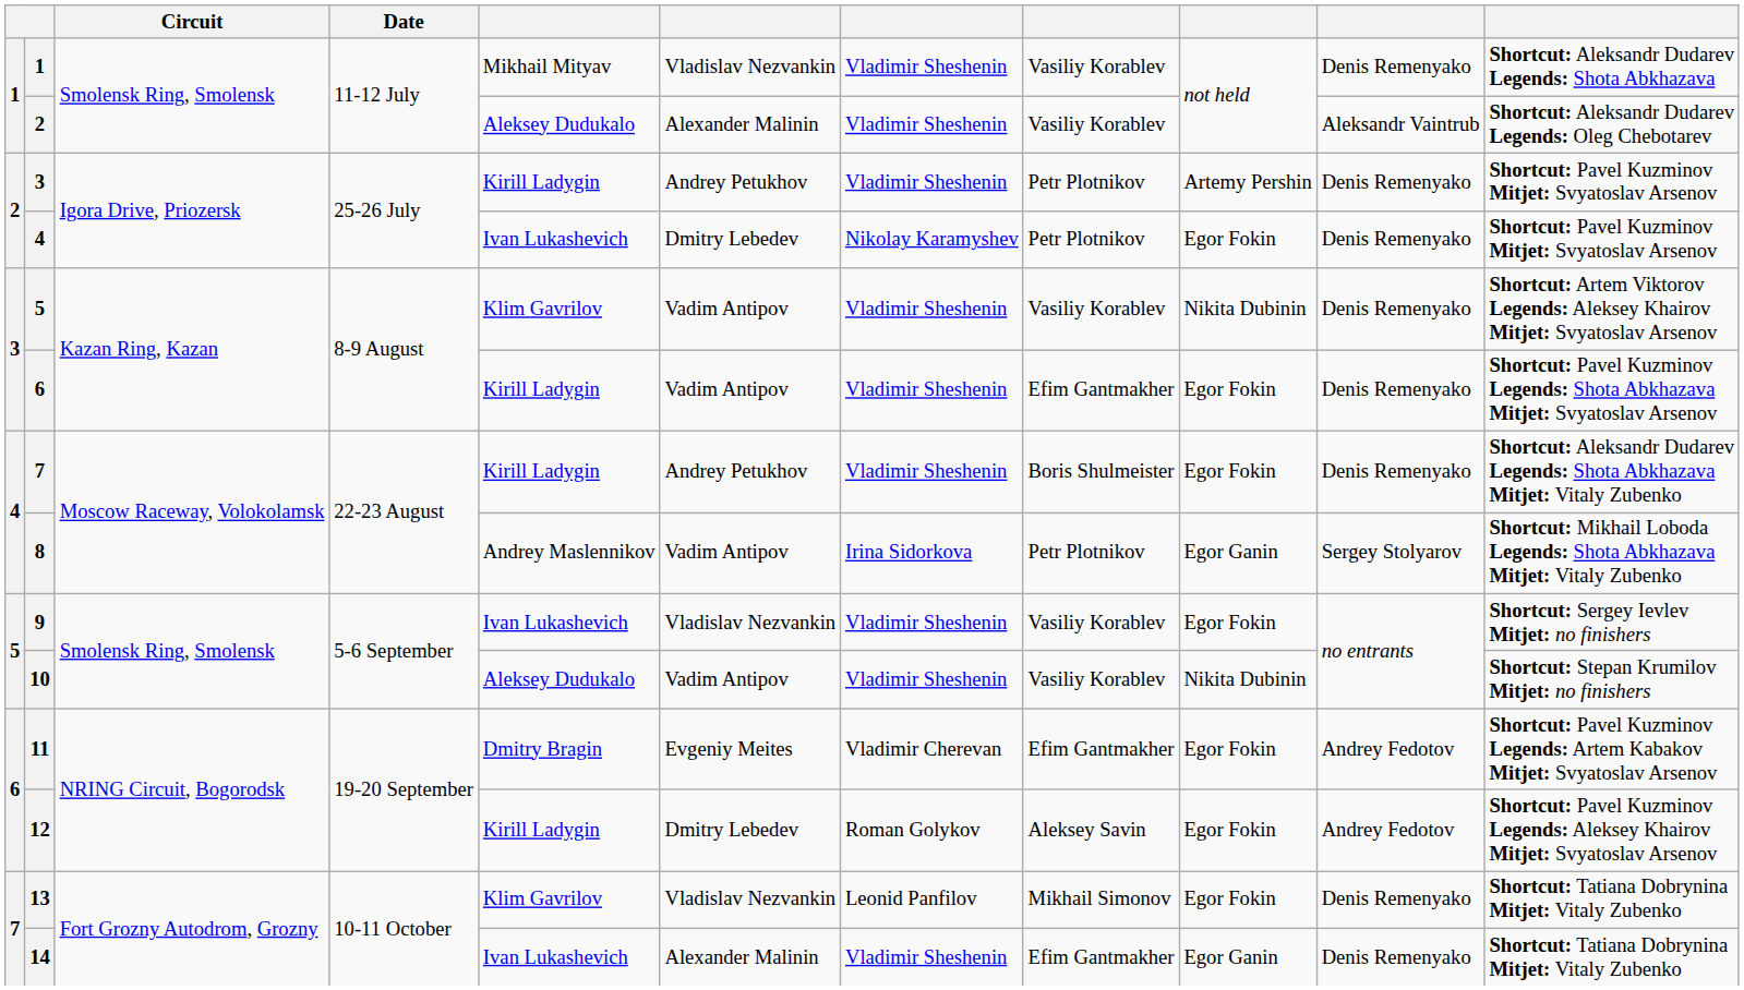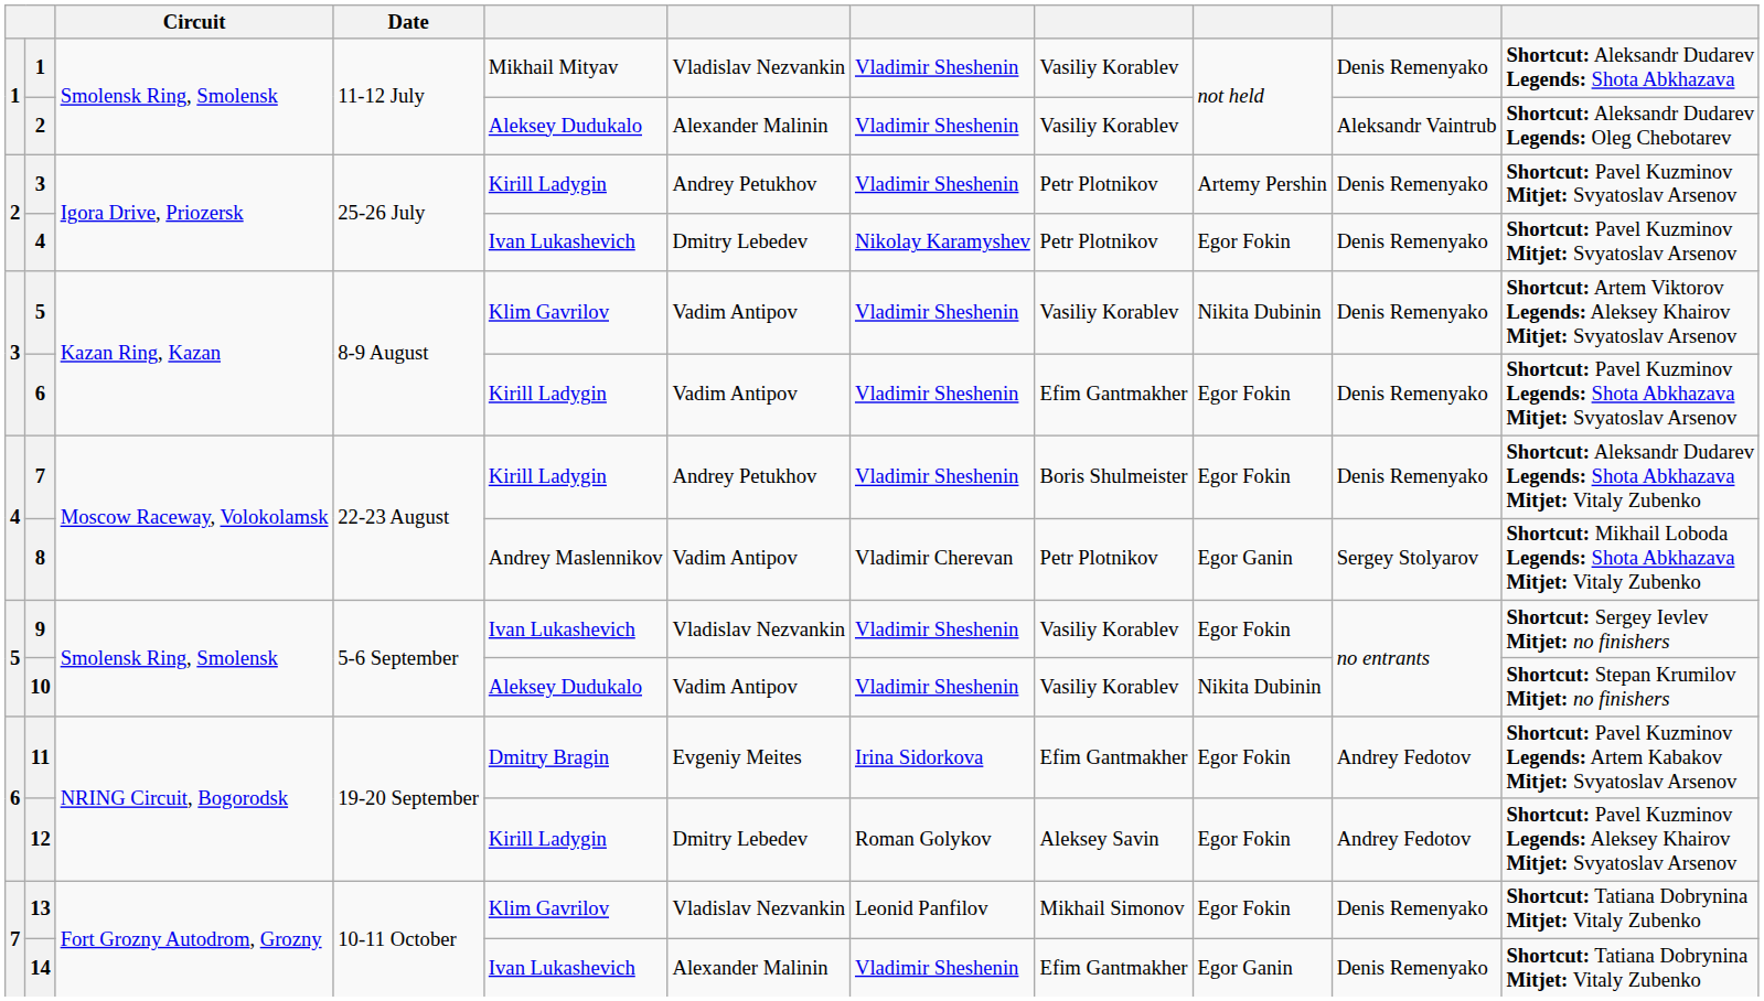 <table class="wikitable" style="font-size: 85%">
 <tr>
 <th colspan=2></th>
 <th>Circuit</th>
 <th>Date</th>
 <th></th>
 <th></th>
 <th></th>
 <th></th>
 <th></th>
 <th></th>
 <th></th>
 </tr>
 <tr>
 <th rowspan=2>1</th>
 <th>1</th>
 <td rowspan=2><a href='#'>Smolensk Ring</a>, <a href='#'>Smolensk</a></td>
 <td rowspan=2>11-12 July</td>
 <td>Mikhail Mityav</td>
 <td>Vladislav Nezvankin</td>
 <td><a href='#'>Vladimir Sheshenin</a></td>
 <td>Vasiliy Korablev</td>
 <td rowspan="2"><em>not held</em></td>
 <td>Denis Remenyako</td>
 <td><strong>Shortcut:</strong> Aleksandr Dudarev<br><strong>Legends:</strong> <a href='#'>Shota Abkhazava</a></td>
 </tr>
 <tr>
 <th>2</th>
 <td><a href='#'>Aleksey Dudukalo</a></td>
 <td>Alexander Malinin</td>
 <td><a href='#'>Vladimir Sheshenin</a></td>
 <td>Vasiliy Korablev</td>
 <td>Aleksandr Vaintrub</td>
 <td><strong>Shortcut:</strong> Aleksandr Dudarev<br><strong>Legends:</strong> Oleg Chebotarev</td>
 </tr>
 <tr>
 <th rowspan=2>2</th>
 <th>3</th>
 <td rowspan=2><a href='#'>Igora Drive</a>, <a href='#'>Priozersk</a></td>
 <td rowspan=2>25-26 July</td>
 <td><a href='#'>Kirill Ladygin</a></td>
 <td>Andrey Petukhov</td>
 <td><a href='#'>Vladimir Sheshenin</a></td>
 <td>Petr Plotnikov</td>
 <td>Artemy Pershin</td>
 <td>Denis Remenyako</td>
 <td><strong>Shortcut:</strong> Pavel Kuzminov<br><strong>Mitjet:</strong> Svyatoslav Arsenov</td>
 </tr>
 <tr>
 <th>4</th>
 <td><a href='#'>Ivan Lukashevich</a></td>
 <td>Dmitry Lebedev</td>
 <td><a href='#'>Nikolay Karamyshev</a></td>
 <td>Petr Plotnikov</td>
 <td>Egor Fokin</td>
 <td>Denis Remenyako</td>
 <td><strong>Shortcut:</strong> Pavel Kuzminov<br><strong>Mitjet:</strong> Svyatoslav Arsenov</td>
 </tr>
 <tr>
 <th rowspan=2>3</th>
 <th>5</th>
 <td rowspan=2><a href='#'>Kazan Ring</a>, <a href='#'>Kazan</a></td>
 <td rowspan=2>8-9 August</td>
 <td><a href='#'>Klim Gavrilov</a></td>
 <td>Vadim Antipov</td>
 <td><a href='#'>Vladimir Sheshenin</a></td>
 <td>Vasiliy Korablev</td>
 <td>Nikita Dubinin</td>
 <td>Denis Remenyako</td>
 <td><strong>Shortcut:</strong> Artem Viktorov<br><strong>Legends:</strong> Aleksey Khairov<br><strong>Mitjet:</strong> Svyatoslav Arsenov</td>
 </tr>
 <tr>
 <th>6</th>
 <td><a href='#'>Kirill Ladygin</a></td>
 <td>Vadim Antipov</td>
 <td><a href='#'>Vladimir Sheshenin</a></td>
 <td>Efim Gantmakher</td>
 <td>Egor Fokin</td>
 <td>Denis Remenyako</td>
 <td><strong>Shortcut:</strong> Pavel Kuzminov<br><strong>Legends:</strong> <a href='#'>Shota Abkhazava</a><br><strong>Mitjet:</strong> Svyatoslav Arsenov</td>
 </tr>
 <tr>
 <th rowspan=2>4</th>
 <th>7</th>
 <td rowspan=2><a href='#'>Moscow Raceway</a>, <a href='#'>Volokolamsk</a></td>
 <td rowspan=2>22-23 August</td>
 <td><a href='#'>Kirill Ladygin</a></td>
 <td>Andrey Petukhov</td>
 <td><a href='#'>Vladimir Sheshenin</a></td>
 <td>Boris Shulmeister</td>
 <td>Egor Fokin</td>
 <td>Denis Remenyako</td>
 <td><strong>Shortcut:</strong> Aleksandr Dudarev<br><strong>Legends:</strong> <a href='#'>Shota Abkhazava</a><br><strong>Mitjet:</strong> Vitaly Zubenko</td>
 </tr>
 <tr>
 <th>8</th>
 <td>Andrey Maslennikov</td>
 <td>Vadim Antipov</td>
-<td><a href='#'>Irina Sidorkova</a></td>
+<td>Vladimir Cherevan</td>
 <td>Petr Plotnikov</td>
 <td>Egor Ganin</td>
 <td>Sergey Stolyarov</td>
 <td><strong>Shortcut:</strong> Mikhail Loboda<br><strong>Legends:</strong> <a href='#'>Shota Abkhazava</a><br><strong>Mitjet:</strong> Vitaly Zubenko</td>
 </tr>
 <tr>
 <th rowspan=2>5</th>
 <th>9</th>
 <td rowspan=2><a href='#'>Smolensk Ring</a>, <a href='#'>Smolensk</a></td>
 <td rowspan=2>5-6 September</td>
 <td><a href='#'>Ivan Lukashevich</a></td>
 <td>Vladislav Nezvankin</td>
 <td><a href='#'>Vladimir Sheshenin</a></td>
 <td>Vasiliy Korablev</td>
 <td>Egor Fokin</td>
 <td rowspan="2"><em>no entrants</em></td>
 <td><strong>Shortcut:</strong> Sergey Ievlev<br><strong>Mitjet:</strong> <em>no finishers</em></td>
 </tr>
 <tr>
 <th>10</th>
 <td><a href='#'>Aleksey Dudukalo</a></td>
 <td>Vadim Antipov</td>
 <td><a href='#'>Vladimir Sheshenin</a></td>
 <td>Vasiliy Korablev</td>
 <td>Nikita Dubinin</td>
 <td><strong>Shortcut:</strong> Stepan Krumilov<br><strong>Mitjet:</strong> <em>no finishers</em></td>
 </tr>
 <tr>
 <th rowspan=2>6</th>
 <th>11</th>
 <td rowspan=2><a href='#'>NRING Circuit</a>, <a href='#'>Bogorodsk</a></td>
 <td rowspan=2>19-20 September</td>
 <td><a href='#'>Dmitry Bragin</a></td>
 <td>Evgeniy Meites</td>
-<td>Vladimir Cherevan</td>
+<td><a href='#'>Irina Sidorkova</a></td>
 <td>Efim Gantmakher</td>
 <td>Egor Fokin</td>
 <td>Andrey Fedotov</td>
 <td><strong>Shortcut:</strong> Pavel Kuzminov<br><strong>Legends:</strong> Artem Kabakov<br><strong>Mitjet:</strong> Svyatoslav Arsenov</td>
 </tr>
 <tr>
 <th>12</th>
 <td><a href='#'>Kirill Ladygin</a></td>
 <td>Dmitry Lebedev</td>
 <td>Roman Golykov</td>
 <td>Aleksey Savin</td>
 <td>Egor Fokin</td>
 <td>Andrey Fedotov</td>
 <td><strong>Shortcut:</strong> Pavel Kuzminov<br><strong>Legends:</strong> Aleksey Khairov<br><strong>Mitjet:</strong> Svyatoslav Arsenov</td>
 </tr>
 <tr>
 <th rowspan=2>7</th>
 <th>13</th>
 <td rowspan=2><a href='#'>Fort Grozny Autodrom</a>, <a href='#'>Grozny</a></td>
 <td rowspan=2>10-11 October</td>
 <td><a href='#'>Klim Gavrilov</a></td>
 <td>Vladislav Nezvankin</td>
 <td>Leonid Panfilov</td>
 <td>Mikhail Simonov</td>
 <td>Egor Fokin</td>
 <td>Denis Remenyako</td>
 <td><strong>Shortcut:</strong> Tatiana Dobrynina<br><strong>Mitjet:</strong> Vitaly Zubenko</td>
 </tr>
 <tr>
 <th>14</th>
 <td><a href='#'>Ivan Lukashevich</a></td>
 <td>Alexander Malinin</td>
 <td><a href='#'>Vladimir Sheshenin</a></td>
 <td>Efim Gantmakher</td>
 <td>Egor Ganin</td>
 <td>Denis Remenyako</td>
 <td><strong>Shortcut:</strong> Tatiana Dobrynina<br><strong>Mitjet:</strong> Vitaly Zubenko</td>
 </tr>
 <tr>
 </tr>
 </table>
